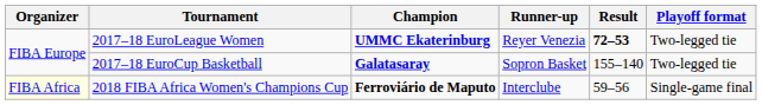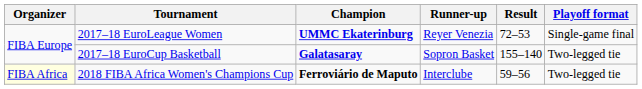 <table class="wikitable" style="font-size:90%">
 <tr>
 <th>Organizer</th>
 <th>Tournament</th>
 <th><strong>Champion</strong></th>
 <th>Runner-up</th>
 <th>Result</th>
 <th><a href='#'>Playoff format</a></th>
 </tr>
 <tr>
 <td rowspan="2"><a href='#'>FIBA Europe</a></td>
 <td><a href='#'>2017–18 EuroLeague Women</a></td>
 <td> <strong><a href='#'>UMMC Ekaterinburg</a></strong></td>
 <td> <a href='#'>Reyer Venezia</a></td>
-<td><strong>72–53</strong></td>
-<td>Two-legged tie</td>
+<td>72–53</td>
+<td>Single-game final</td>
 </tr>
 <tr>
 <td><a href='#'>2017–18 EuroCup Basketball</a></td>
 <td> <strong><a href='#'>Galatasaray</a></strong></td>
 <td> <a href='#'>Sopron Basket</a></td>
 <td>155–140</td>
 <td>Two-legged tie</td>
 </tr>
 <tr>
 <td style="background: lightyellow;"><a href='#'>FIBA Africa</a></td>
 <td><a href='#'>2018 FIBA Africa Women's Champions Cup</a></td>
 <td><strong> Ferroviário de Maputo</strong></td>
 <td> <a href='#'>Interclube</a></td>
 <td>59–56</td>
-<td>Single-game final</td>
+<td>Two-legged tie</td>
 </tr>
 </table>
